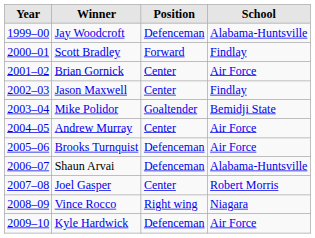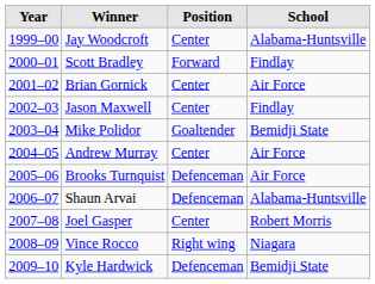 <table class="wikitable sortable">
 <tr>
 <th style="background:#e5e5e5;">Year</th>
 <th style="background:#e5e5e5;">Winner</th>
 <th style="background:#e5e5e5;">Position</th>
 <th style="background:#e5e5e5;">School</th>
 </tr>
 <tr>
 <td><a href='#'>1999–00</a></td>
 <td><a href='#'>Jay Woodcroft</a></td>
-<td><a href='#'>Defenceman</a></td>
+<td><a href='#'>Center</a></td>
 <td><a href='#'>Alabama-Huntsville</a></td>
 </tr>
 <tr>
 <td><a href='#'>2000–01</a></td>
 <td><a href='#'>Scott Bradley</a></td>
 <td><a href='#'>Forward</a></td>
 <td><a href='#'>Findlay</a></td>
 </tr>
 <tr>
 <td><a href='#'>2001–02</a></td>
 <td><a href='#'>Brian Gornick</a></td>
 <td><a href='#'>Center</a></td>
 <td><a href='#'>Air Force</a></td>
 </tr>
 <tr>
 <td><a href='#'>2002–03</a></td>
 <td><a href='#'>Jason Maxwell</a></td>
 <td><a href='#'>Center</a></td>
 <td><a href='#'>Findlay</a></td>
 </tr>
 <tr>
 <td><a href='#'>2003–04</a></td>
 <td><a href='#'>Mike Polidor</a></td>
 <td><a href='#'>Goaltender</a></td>
 <td><a href='#'>Bemidji State</a></td>
 </tr>
 <tr>
 <td><a href='#'>2004–05</a></td>
 <td><a href='#'>Andrew Murray</a></td>
 <td><a href='#'>Center</a></td>
 <td><a href='#'>Air Force</a></td>
 </tr>
 <tr>
 <td><a href='#'>2005–06</a></td>
 <td><a href='#'>Brooks Turnquist</a></td>
 <td><a href='#'>Defenceman</a></td>
 <td><a href='#'>Air Force</a></td>
 </tr>
 <tr>
 <td><a href='#'>2006–07</a></td>
 <td>Shaun Arvai</td>
 <td><a href='#'>Defenceman</a></td>
 <td><a href='#'>Alabama-Huntsville</a></td>
 </tr>
 <tr>
 <td><a href='#'>2007–08</a></td>
 <td><a href='#'>Joel Gasper</a></td>
 <td><a href='#'>Center</a></td>
 <td><a href='#'>Robert Morris</a></td>
 </tr>
 <tr>
 <td><a href='#'>2008–09</a></td>
 <td><a href='#'>Vince Rocco</a></td>
 <td><a href='#'>Right wing</a></td>
 <td><a href='#'>Niagara</a></td>
 </tr>
 <tr>
 <td><a href='#'>2009–10</a></td>
 <td><a href='#'>Kyle Hardwick</a></td>
 <td><a href='#'>Defenceman</a></td>
-<td><a href='#'>Air Force</a></td>
+<td><a href='#'>Bemidji State</a></td>
 </tr>
 </table>
